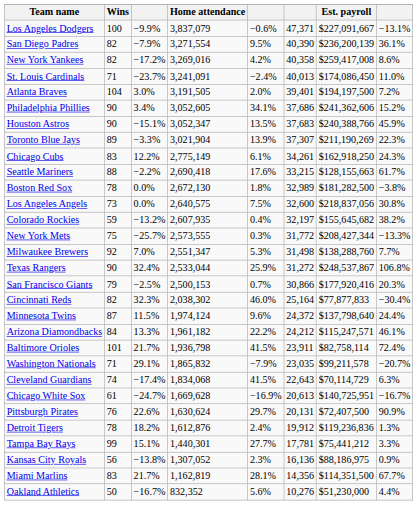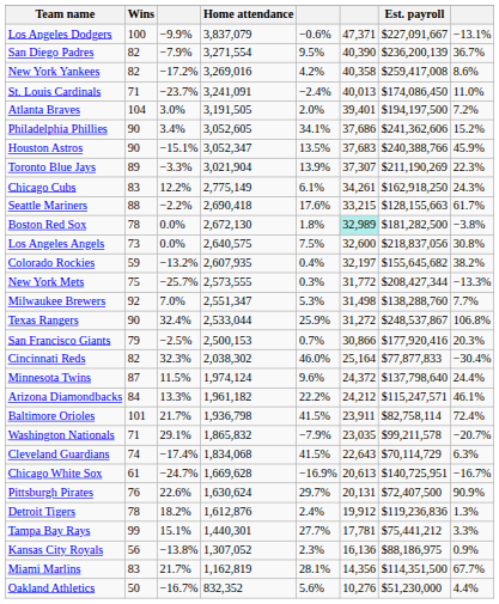 <table class="wikitable sortable">
 <tr style="text-align:center; font-size:larger;">
 </tr>
 <tr>
 <th>Team name</th>
 <th>Wins</th>
 <th></th>
 <th>Home attendance</th>
 <th></th>
 <th></th>
 <th>Est. payroll</th>
 <th></th>
 </tr>
 <tr>
 <td><a href='#'>Los Angeles Dodgers</a></td>
 <td>100</td>
 <td>−9.9%</td>
 <td>3,837,079</td>
 <td>−0.6%</td>
 <td>47,371</td>
 <td>$227,091,667</td>
 <td>−13.1%</td>
 </tr>
 <tr>
 <td><a href='#'>San Diego Padres</a></td>
 <td>82</td>
 <td>−7.9%</td>
 <td>3,271,554</td>
 <td>9.5%</td>
 <td>40,390</td>
 <td>$236,200,139</td>
-<td>36.1%</td>
+<td>36.7%</td>
 </tr>
 <tr>
 <td><a href='#'>New York Yankees</a></td>
 <td>82</td>
 <td>−17.2%</td>
 <td>3,269,016</td>
 <td>4.2%</td>
 <td>40,358</td>
 <td>$259,417,008</td>
 <td>8.6%</td>
 </tr>
 <tr>
 <td><a href='#'>St. Louis Cardinals</a></td>
 <td>71</td>
 <td>−23.7%</td>
 <td>3,241,091</td>
 <td>−2.4%</td>
 <td>40,013</td>
 <td>$174,086,450</td>
 <td>11.0%</td>
 </tr>
 <tr>
 <td><a href='#'>Atlanta Braves</a></td>
 <td>104</td>
 <td>3.0%</td>
 <td>3,191,505</td>
 <td>2.0%</td>
 <td>39,401</td>
 <td>$194,197,500</td>
 <td>7.2%</td>
 </tr>
 <tr>
 <td><a href='#'>Philadelphia Phillies</a></td>
 <td>90</td>
 <td>3.4%</td>
 <td>3,052,605</td>
 <td>34.1%</td>
 <td>37,686</td>
 <td>$241,362,606</td>
 <td>15.2%</td>
 </tr>
 <tr>
 <td><a href='#'>Houston Astros</a></td>
 <td>90</td>
 <td>−15.1%</td>
 <td>3,052,347</td>
 <td>13.5%</td>
 <td>37,683</td>
 <td>$240,388,766</td>
 <td>45.9%</td>
 </tr>
 <tr>
 <td><a href='#'>Toronto Blue Jays</a></td>
 <td>89</td>
 <td>−3.3%</td>
 <td>3,021,904</td>
 <td>13.9%</td>
 <td>37,307</td>
 <td>$211,190,269</td>
 <td>22.3%</td>
 </tr>
 <tr>
 <td><a href='#'>Chicago Cubs</a></td>
 <td>83</td>
 <td>12.2%</td>
 <td>2,775,149</td>
 <td>6.1%</td>
 <td>34,261</td>
 <td>$162,918,250</td>
 <td>24.3%</td>
 </tr>
 <tr>
 <td><a href='#'>Seattle Mariners</a></td>
 <td>88</td>
 <td>−2.2%</td>
 <td>2,690,418</td>
 <td>17.6%</td>
 <td>33,215</td>
 <td>$128,155,663</td>
 <td>61.7%</td>
 </tr>
 <tr>
 <td><a href='#'>Boston Red Sox</a></td>
 <td>78</td>
 <td>0.0%</td>
 <td>2,672,130</td>
 <td>1.8%</td>
-<td>32,989</td>
+<td style="background: paleturquoise;">32,989</td>
 <td>$181,282,500</td>
 <td>−3.8%</td>
 </tr>
 <tr>
 <td><a href='#'>Los Angeles Angels</a></td>
 <td>73</td>
 <td>0.0%</td>
 <td>2,640,575</td>
 <td>7.5%</td>
 <td>32,600</td>
 <td>$218,837,056</td>
 <td>30.8%</td>
 </tr>
 <tr>
 <td><a href='#'>Colorado Rockies</a></td>
 <td>59</td>
 <td>−13.2%</td>
 <td>2,607,935</td>
 <td>0.4%</td>
 <td>32,197</td>
 <td>$155,645,682</td>
 <td>38.2%</td>
 </tr>
 <tr>
 <td><a href='#'>New York Mets</a></td>
 <td>75</td>
 <td>−25.7%</td>
 <td>2,573,555</td>
 <td>0.3%</td>
 <td>31,772</td>
 <td>$208,427,344</td>
 <td>−13.3%</td>
 </tr>
 <tr>
 <td><a href='#'>Milwaukee Brewers</a></td>
 <td>92</td>
 <td>7.0%</td>
 <td>2,551,347</td>
 <td>5.3%</td>
 <td>31,498</td>
 <td>$138,288,760</td>
 <td>7.7%</td>
 </tr>
 <tr>
 <td><a href='#'>Texas Rangers</a></td>
 <td>90</td>
 <td>32.4%</td>
 <td>2,533,044</td>
 <td>25.9%</td>
 <td>31,272</td>
 <td>$248,537,867</td>
 <td>106.8%</td>
 </tr>
 <tr>
 <td><a href='#'>San Francisco Giants</a></td>
 <td>79</td>
 <td>−2.5%</td>
 <td>2,500,153</td>
 <td>0.7%</td>
 <td>30,866</td>
 <td>$177,920,416</td>
 <td>20.3%</td>
 </tr>
 <tr>
 <td><a href='#'>Cincinnati Reds</a></td>
 <td>82</td>
 <td>32.3%</td>
 <td>2,038,302</td>
 <td>46.0%</td>
 <td>25,164</td>
 <td>$77,877,833</td>
 <td>−30.4%</td>
 </tr>
 <tr>
 <td><a href='#'>Minnesota Twins</a></td>
 <td>87</td>
 <td>11.5%</td>
 <td>1,974,124</td>
 <td>9.6%</td>
 <td>24,372</td>
 <td>$137,798,640</td>
 <td>24.4%</td>
 </tr>
 <tr>
 <td><a href='#'>Arizona Diamondbacks</a></td>
 <td>84</td>
 <td>13.3%</td>
 <td>1,961,182</td>
 <td>22.2%</td>
 <td>24,212</td>
 <td>$115,247,571</td>
 <td>46.1%</td>
 </tr>
 <tr>
 <td><a href='#'>Baltimore Orioles</a></td>
 <td>101</td>
 <td>21.7%</td>
 <td>1,936,798</td>
 <td>41.5%</td>
 <td>23,911</td>
 <td>$82,758,114</td>
 <td>72.4%</td>
 </tr>
 <tr>
 <td><a href='#'>Washington Nationals</a></td>
 <td>71</td>
 <td>29.1%</td>
 <td>1,865,832</td>
 <td>−7.9%</td>
 <td>23,035</td>
 <td>$99,211,578</td>
 <td>−20.7%</td>
 </tr>
 <tr>
 <td><a href='#'>Cleveland Guardians</a></td>
 <td>74</td>
 <td>−17.4%</td>
 <td>1,834,068</td>
 <td>41.5%</td>
 <td>22,643</td>
 <td>$70,114,729</td>
 <td>6.3%</td>
 </tr>
 <tr>
 <td><a href='#'>Chicago White Sox</a></td>
 <td>61</td>
 <td>−24.7%</td>
 <td>1,669,628</td>
 <td>−16.9%</td>
 <td>20,613</td>
 <td>$140,725,951</td>
 <td>−16.7%</td>
 </tr>
 <tr>
 <td><a href='#'>Pittsburgh Pirates</a></td>
 <td>76</td>
 <td>22.6%</td>
 <td>1,630,624</td>
 <td>29.7%</td>
 <td>20,131</td>
 <td>$72,407,500</td>
 <td>90.9%</td>
 </tr>
 <tr>
 <td><a href='#'>Detroit Tigers</a></td>
 <td>78</td>
 <td>18.2%</td>
 <td>1,612,876</td>
 <td>2.4%</td>
 <td>19,912</td>
 <td>$119,236,836</td>
 <td>1.3%</td>
 </tr>
 <tr>
 <td><a href='#'>Tampa Bay Rays</a></td>
 <td>99</td>
 <td>15.1%</td>
 <td>1,440,301</td>
 <td>27.7%</td>
 <td>17,781</td>
 <td>$75,441,212</td>
 <td>3.3%</td>
 </tr>
 <tr>
 <td><a href='#'>Kansas City Royals</a></td>
 <td>56</td>
 <td>−13.8%</td>
 <td>1,307,052</td>
 <td>2.3%</td>
 <td>16,136</td>
 <td>$88,186,975</td>
 <td>0.9%</td>
 </tr>
 <tr>
 <td><a href='#'>Miami Marlins</a></td>
 <td>83</td>
 <td>21.7%</td>
 <td>1,162,819</td>
 <td>28.1%</td>
 <td>14,356</td>
 <td>$114,351,500</td>
 <td>67.7%</td>
 </tr>
 <tr>
 <td><a href='#'>Oakland Athletics</a></td>
 <td>50</td>
 <td>−16.7%</td>
 <td>832,352</td>
 <td>5.6%</td>
 <td>10,276</td>
 <td>$51,230,000</td>
 <td>4.4%</td>
 </tr>
 </table>
